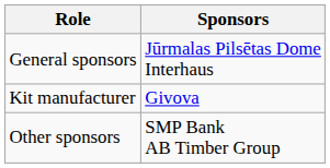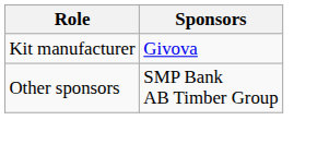 <table class="wikitable">
 <tr>
 <th>Role</th>
 <th>Sponsors</th>
-</tr>
-<tr>
-<td>General sponsors</td>
-<td> <a href='#'>Jūrmalas Pilsētas Dome</a><br> Interhaus</td>
 </tr>
 <tr>
 <td>Kit manufacturer</td>
 <td> <a href='#'>Givova</a></td>
 </tr>
 <tr>
 <td>Other sponsors</td>
 <td> SMP Bank<br> AB Timber Group</td>
 </tr>
 </table>
